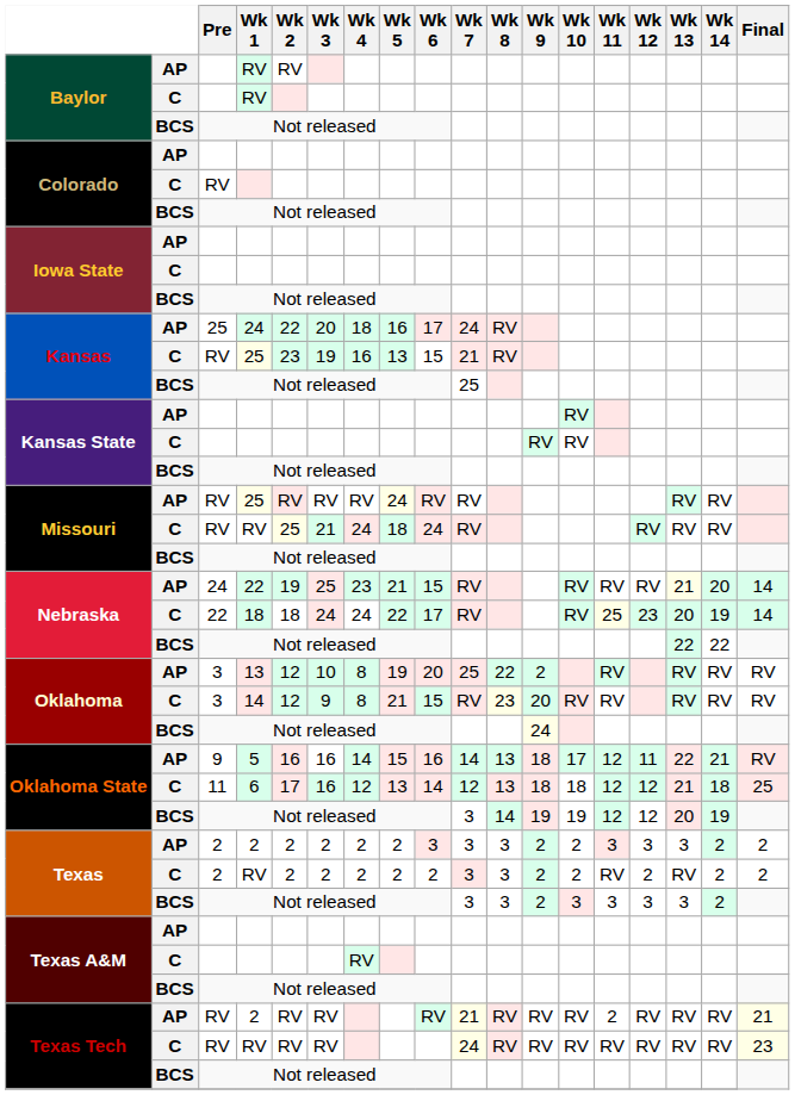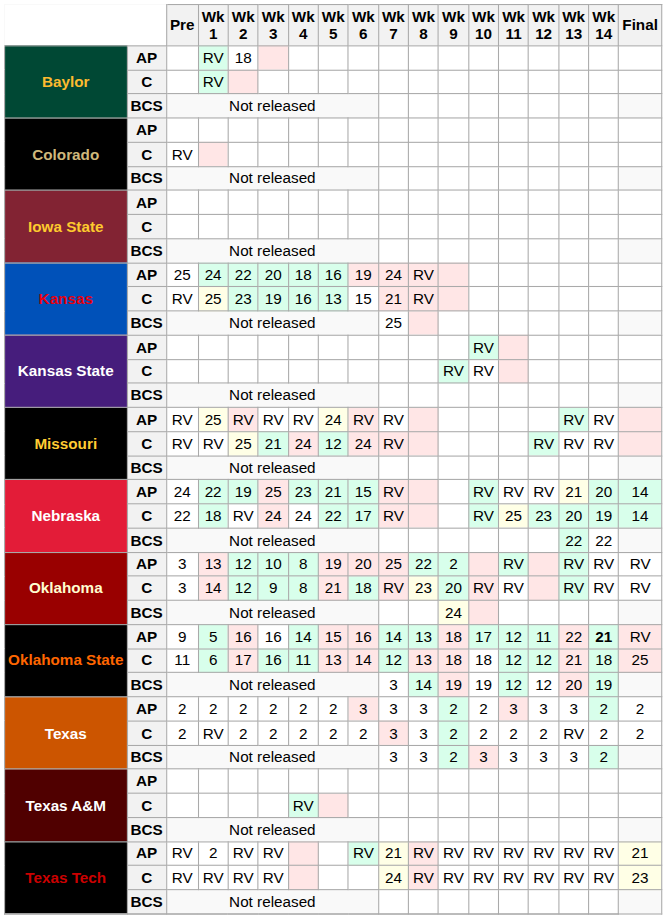 <table class="wikitable" style="white-space:nowrap;font-size:90%;">
 <tr>
 <th colspan=2 style="background:white; border-top-style:hidden; border-left-style:hidden;"> </th>
 <th>Pre</th>
 <th>Wk<br>1</th>
 <th>Wk<br>2</th>
 <th>Wk<br>3</th>
 <th>Wk<br>4</th>
 <th>Wk<br>5</th>
 <th>Wk<br>6</th>
 <th>Wk<br>7</th>
 <th>Wk<br>8</th>
 <th>Wk<br>9</th>
 <th>Wk<br>10</th>
 <th>Wk<br>11</th>
 <th>Wk<br>12</th>
 <th>Wk<br>13</th>
 <th>Wk<br>14</th>
 <th>Final</th>
 </tr>
 <tr style="text-align:center;">
 <th rowspan=3 style="background:#004834; color:#FDBB2F;"><strong>Baylor</strong></th>
 <th>AP</th>
 <td style="background:#FFF;"></td>
 <td style="background:#D8FFEB;">RV</td>
-<td style="background:#FFF;">RV</td>
+<td style="background:#FFF;">18</td>
 <td style="background:#FFE6E6;"></td>
 <td style="background:#FFF;"></td>
 <td style="background:#FFF;"></td>
 <td style="background:#FFF;"></td>
 <td style="background:#FFF;"></td>
 <td style="background:#FFF;"></td>
 <td style="background:#FFF;"></td>
 <td style="background:#FFF;"></td>
 <td style="background:#FFF;"></td>
 <td style="background:#FFF;"></td>
 <td style="background:#FFF;"></td>
 <td style="background:#FFF;"></td>
 <td style="background:#FFF;"></td>
 </tr>
 <tr style="text-align:center;">
 <th>C</th>
 <td style="background:#FFF;"></td>
 <td style="background:#D8FFEB;">RV</td>
 <td style="background:#FFE6E6;"></td>
 <td style="background:#FFF;"></td>
 <td style="background:#FFF;"></td>
 <td style="background:#FFF;"></td>
 <td style="background:#FFF;"></td>
 <td style="background:#FFF;"></td>
 <td style="background:#FFF;"></td>
 <td style="background:#FFF;"></td>
 <td style="background:#FFF;"></td>
 <td style="background:#FFF;"></td>
 <td style="background:#FFF;"></td>
 <td style="background:#FFF;"></td>
 <td style="background:#FFF;"></td>
 <td style="background:#FFF;"></td>
 </tr>
 <tr style="text-align:center;">
 <th>BCS</th>
 <td colspan=7 align=center>Not released</td>
 <td style="background:#FFF;"> </td>
 <td style="background:#FFF;"></td>
 <td style="background:#FFF;"></td>
 <td style="background:#FFF;"></td>
 <td style="background:#FFF;"></td>
 <td style="background:#FFF;"></td>
 <td style="background:#FFF;"></td>
 <td style="background:#FFF;"></td>
 </tr>
 <tr style="text-align:center;">
 <th rowspan=3 style="background:#000000; color:#cfb87b;">Colorado</th>
 <th>AP</th>
 <td style="background:#FFF;"></td>
 <td style="background:#FFF;"></td>
 <td style="background:#FFF;"></td>
 <td style="background:#FFF;"></td>
 <td style="background:#FFF;"></td>
 <td style="background:#FFF;"></td>
 <td style="background:#FFF;"></td>
 <td style="background:#FFF;"></td>
 <td style="background:#FFF;"></td>
 <td style="background:#FFF;"></td>
 <td style="background:#FFF;"></td>
 <td style="background:#FFF;"></td>
 <td style="background:#FFF;"></td>
 <td style="background:#FFF;"></td>
 <td style="background:#FFF;"></td>
 <td style="background:#FFF;"></td>
 </tr>
 <tr style="text-align:center;">
 <th>C</th>
 <td style="background:#FFF;">RV</td>
 <td style="background:#FFE6E6;"></td>
 <td style="background:#FFF;"></td>
 <td style="background:#FFF;"></td>
 <td style="background:#FFF;"></td>
 <td style="background:#FFF;"></td>
 <td style="background:#FFF;"></td>
 <td style="background:#FFF;"></td>
 <td style="background:#FFF;"></td>
 <td style="background:#FFF;"></td>
 <td style="background:#FFF;"></td>
 <td style="background:#FFF;"></td>
 <td style="background:#FFF;"></td>
 <td style="background:#FFF;"></td>
 <td style="background:#FFF;"></td>
 <td style="background:#FFF;"></td>
 </tr>
 <tr style="text-align:center;">
 <th>BCS</th>
 <td colspan=7 align=center>Not released</td>
 <td style="background:#FFF;"> </td>
 <td style="background:#FFF;"></td>
 <td style="background:#FFF;"></td>
 <td style="background:#FFF;"></td>
 <td style="background:#FFF;"></td>
 <td style="background:#FFF;"></td>
 <td style="background:#FFF;"></td>
 <td style="background:#FFF;"></td>
 </tr>
 <tr style="text-align:center;">
 <th rowspan=3 style="background:#822333; color:#fdca2e;"><strong>Iowa State</strong></th>
 <th>AP</th>
 <td style="background:#FFF;"></td>
 <td style="background:#FFF;"></td>
 <td style="background:#FFF;"></td>
 <td style="background:#FFF;"></td>
 <td style="background:#FFF;"></td>
 <td style="background:#FFF;"></td>
 <td style="background:#FFF;"></td>
 <td style="background:#FFF;"></td>
 <td style="background:#FFF;"></td>
 <td style="background:#FFF;"></td>
 <td style="background:#FFF;"></td>
 <td style="background:#FFF;"></td>
 <td style="background:#FFF;"></td>
 <td style="background:#FFF;"></td>
 <td style="background:#FFF;"></td>
 <td style="background:#FFF;"></td>
 </tr>
 <tr style="text-align:center;">
 <th>C</th>
 <td style="background:#FFF;"></td>
 <td style="background:#FFF;"></td>
 <td style="background:#FFF;"></td>
 <td style="background:#FFF;"></td>
 <td style="background:#FFF;"></td>
 <td style="background:#FFF;"></td>
 <td style="background:#FFF;"></td>
 <td style="background:#FFF;"></td>
 <td style="background:#FFF;"></td>
 <td style="background:#FFF;"></td>
 <td style="background:#FFF;"></td>
 <td style="background:#FFF;"></td>
 <td style="background:#FFF;"></td>
 <td style="background:#FFF;"></td>
 <td style="background:#FFF;"></td>
 <td style="background:#FFF;"></td>
 </tr>
 <tr style="text-align:center;">
 <th>BCS</th>
 <td colspan=7 align=center>Not released</td>
 <td style="background:#FFF;"> </td>
 <td style="background:#FFF;"></td>
 <td style="background:#FFF;"></td>
 <td style="background:#FFF;"></td>
 <td style="background:#FFF;"></td>
 <td style="background:#FFF;"></td>
 <td style="background:#FFF;"></td>
 <td style="background:#FFF;"></td>
 </tr>
 <tr style="text-align:center;">
 <th rowspan=3 style="background:#0051b9; color:#e8000e;"><strong>Kansas</strong></th>
 <th>AP</th>
 <td style="background:#FFF;">25</td>
 <td style="background:#D8FFEB;">24</td>
 <td style="background:#D8FFEB;">22</td>
 <td style="background:#D8FFEB;">20</td>
 <td style="background:#D8FFEB;">18</td>
 <td style="background:#D8FFEB;">16</td>
-<td style="background:#FFE6E6;">17</td>
+<td style="background:#FFE6E6;">19</td>
 <td style="background:#FFE6E6;">24</td>
 <td style="background:#FFE6E6;">RV</td>
 <td style="background:#FFE6E6;"></td>
 <td style="background:#FFF;"></td>
 <td style="background:#FFF;"></td>
 <td style="background:#FFF;"></td>
 <td style="background:#FFF;"></td>
 <td style="background:#FFF;"></td>
 <td style="background:#FFF;"></td>
 </tr>
 <tr style="text-align:center;">
 <th>C</th>
 <td style="background:#FFF;">RV</td>
 <td style="background:#FFFFE6;">25</td>
 <td style="background:#D8FFEB;">23</td>
 <td style="background:#D8FFEB;">19</td>
 <td style="background:#D8FFEB;">16</td>
 <td style="background:#D8FFEB;">13</td>
 <td style="background:#FFF;">15</td>
 <td style="background:#FFE6E6;">21</td>
 <td style="background:#FFE6E6;">RV</td>
 <td style="background:#FFE6E6;"></td>
 <td style="background:#FFF;"></td>
 <td style="background:#FFF;"></td>
 <td style="background:#FFF;"></td>
 <td style="background:#FFF;"></td>
 <td style="background:#FFF;"></td>
 <td style="background:#FFF;"></td>
 </tr>
 <tr style="text-align:center;">
 <th>BCS</th>
 <td colspan=7 align=center>Not released</td>
 <td style="background:#FFF;">25</td>
 <td style="background:#FFE6E6;"></td>
 <td style="background:#FFF;"></td>
 <td style="background:#FFF;"></td>
 <td style="background:#FFF;"></td>
 <td style="background:#FFF;"></td>
 <td style="background:#FFF;"></td>
 <td style="background:#FFF;"></td>
 </tr>
 <tr style="text-align:center;">
 <th rowspan=3 style="background:#461D7C; color:#FFFFFF;"><strong>Kansas State</strong></th>
 <th>AP</th>
 <td style="background:#FFF;"></td>
 <td style="background:#FFF;"></td>
 <td style="background:#FFF;"></td>
 <td style="background:#FFF;"></td>
 <td style="background:#FFF;"></td>
 <td style="background:#FFF;"></td>
 <td style="background:#FFF;"></td>
 <td style="background:#FFF;"></td>
 <td style="background:#FFF;"></td>
 <td style="background:#FFF;"></td>
 <td style="background:#D8FFEB;">RV</td>
 <td style="background:#FFE6E6;"></td>
 <td style="background:#FFF;"></td>
 <td style="background:#FFF;"></td>
 <td style="background:#FFF;"></td>
 <td style="background:#FFF;"></td>
 </tr>
 <tr style="text-align:center;">
 <th>C</th>
 <td style="background:#FFF;"></td>
 <td style="background:#FFF;"></td>
 <td style="background:#FFF;"></td>
 <td style="background:#FFF;"></td>
 <td style="background:#FFF;"></td>
 <td style="background:#FFF;"></td>
 <td style="background:#FFF;"></td>
 <td style="background:#FFF;"></td>
 <td style="background:#FFF;"></td>
 <td style="background:#D8FFEB;">RV</td>
 <td style="background:#FFF;">RV</td>
 <td style="background:#FFE6E6;"></td>
 <td style="background:#FFF;"></td>
 <td style="background:#FFF;"></td>
 <td style="background:#FFF;"></td>
 <td style="background:#FFF;"></td>
 </tr>
 <tr style="text-align:center;">
 <th>BCS</th>
 <td colspan=7 align=center>Not released</td>
 <td style="background:#FFF;"> </td>
 <td style="background:#FFF;"></td>
 <td style="background:#FFF;"></td>
 <td style="background:#FFF;"></td>
 <td style="background:#FFF;"></td>
 <td style="background:#FFF;"></td>
 <td style="background:#FFF;"></td>
 <td style="background:#FFF;"></td>
 </tr>
 <tr style="text-align:center;">
 <th rowspan=3 style="background:#000000; color:#FFCC33;">Missouri</th>
 <th>AP</th>
 <td style="background:#FFF;">RV</td>
 <td style="background:#FFFFE6;">25</td>
 <td style="background:#FFE6E6;">RV</td>
 <td style="background:#FFF;">RV</td>
 <td style="background:#FFF;">RV</td>
 <td style="background:#FFFFE6;">24</td>
 <td style="background:#FFE6E6;">RV</td>
 <td style="background:#FFF;">RV</td>
 <td style="background:#FFE6E6;"></td>
 <td style="background:#FFF;"></td>
 <td style="background:#FFF;"></td>
 <td style="background:#FFF;"></td>
 <td style="background:#FFF;"></td>
 <td style="background:#D8FFEB;">RV</td>
 <td style="background:#FFF;">RV</td>
 <td style="background:#FFE6E6;"></td>
 </tr>
 <tr style="text-align:center;">
 <th>C</th>
 <td style="background:#FFF;">RV</td>
 <td style="background:#FFF;">RV</td>
 <td style="background:#FFFFE6;">25</td>
 <td style="background:#D8FFEB;">21</td>
 <td style="background:#FFE6E6;">24</td>
-<td style="background:#D8FFEB;">18</td>
+<td style="background:#D8FFEB;">12</td>
 <td style="background:#FFE6E6;">24</td>
 <td style="background:#FFE6E6;">RV</td>
 <td style="background:#FFE6E6;"></td>
 <td style="background:#FFF;"></td>
 <td style="background:#FFF;"></td>
 <td style="background:#FFF;"></td>
 <td style="background:#D8FFEB;">RV</td>
 <td style="background:#FFF;">RV</td>
 <td style="background:#FFF;">RV</td>
 <td style="background:#FFE6E6;"></td>
 </tr>
 <tr style="text-align:center;">
 <th>BCS</th>
 <td colspan=7 align=center>Not released</td>
 <td style="background:#FFF;"> </td>
 <td style="background:#FFF;"></td>
 <td style="background:#FFF;"></td>
 <td style="background:#FFF;"></td>
 <td style="background:#FFF;"></td>
 <td style="background:#FFF;"></td>
 <td style="background:#FFF;"></td>
 <td style="background:#FFF;"></td>
 </tr>
 <tr style="text-align:center;">
 <th rowspan=3 style="background:#e31c38; color:#ffffff;">Nebraska</th>
 <th>AP</th>
 <td style="background:#FFF;">24</td>
 <td style="background:#D8FFEB;">22</td>
 <td style="background:#D8FFEB;">19</td>
 <td style="background:#FFE6E6;">25</td>
 <td style="background:#D8FFEB;">23</td>
 <td style="background:#D8FFEB;">21</td>
 <td style="background:#D8FFEB;">15</td>
 <td style="background:#FFE6E6;">RV</td>
 <td style="background:#FFE6E6;"></td>
 <td style="background:#FFF;"></td>
 <td style="background:#D8FFEB;">RV</td>
 <td style="background:#FFF;">RV</td>
 <td style="background:#FFF;">RV</td>
 <td style="background:#FFFFE6;">21</td>
 <td style="background:#D8FFEB;">20</td>
 <td style="background:#D8FFEB;">14</td>
 </tr>
 <tr style="text-align:center;">
 <th>C</th>
 <td style="background:#FFF;">22</td>
 <td style="background:#D8FFEB;">18</td>
-<td style="background:#FFF;">18</td>
+<td style="background:#FFF;">RV</td>
 <td style="background:#FFE6E6;">24</td>
 <td style="background:#FFF;">24</td>
 <td style="background:#D8FFEB;">22</td>
 <td style="background:#D8FFEB;">17</td>
 <td style="background:#FFE6E6;">RV</td>
 <td style="background:#FFE6E6;"></td>
 <td style="background:#FFF;"></td>
 <td style="background:#D8FFEB;">RV</td>
 <td style="background:#FFFFE6;">25</td>
 <td style="background:#D8FFEB;">23</td>
 <td style="background:#D8FFEB;">20</td>
 <td style="background:#D8FFEB;">19</td>
 <td style="background:#D8FFEB;">14</td>
 </tr>
 <tr style="text-align:center;">
 <th>BCS</th>
 <td colspan=7 align=center>Not released</td>
 <td style="background:#FFF;"></td>
 <td style="background:#FFF;"></td>
 <td style="background:#FFF;"></td>
 <td style="background:#FFF;"></td>
 <td style="background:#FFF;"></td>
 <td style="background:#FFF;"></td>
 <td style="background:#D8FFEB;">22</td>
 <td style="background:#FFF;">22</td>
 </tr>
 <tr style="text-align:center;">
 <th rowspan=3 style="background:#990000; color:#FFFDD0;">Oklahoma</th>
 <th>AP</th>
 <td style="background:#FFF;">3</td>
 <td style="background:#FFE6E6;">13</td>
 <td style="background:#D8FFEB;">12</td>
 <td style="background:#D8FFEB;">10</td>
 <td style="background:#D8FFEB;">8</td>
 <td style="background:#FFE6E6;">19</td>
 <td style="background:#FFE6E6;">20</td>
 <td style="background:#FFE6E6;">25</td>
 <td style="background:#D8FFEB;">22</td>
 <td style="background:#D8FFEB;">2</td>
 <td style="background:#FFE6E6;"></td>
 <td style="background:#D8FFEB;">RV</td>
 <td style="background:#FFE6E6;"></td>
 <td style="background:#D8FFEB;">RV</td>
 <td style="background:#FFF;">RV</td>
 <td style="background:#FFF;">RV</td>
 </tr>
 <tr style="text-align:center;">
 <th>C</th>
 <td style="background:#FFF;">3</td>
 <td style="background:#FFE6E6;">14</td>
 <td style="background:#D8FFEB;">12</td>
 <td style="background:#D8FFEB;">9</td>
 <td style="background:#D8FFEB;">8</td>
 <td style="background:#FFE6E6;">21</td>
-<td style="background:#D8FFEB;">15</td>
+<td style="background:#D8FFEB;">18</td>
 <td style="background:#FFE6E6;">RV</td>
 <td style="background:#FFFFE6;">23</td>
 <td style="background:#D8FFEB;">20</td>
 <td style="background:#FFE6E6;">RV</td>
 <td style="background:#FFF;">RV</td>
 <td style="background:#FFE6E6;"></td>
 <td style="background:#D8FFEB;">RV</td>
 <td style="background:#FFF;">RV</td>
 <td style="background:#FFF;">RV</td>
 </tr>
 <tr style="text-align:center;">
 <th>BCS</th>
 <td colspan=7 align=center>Not released</td>
 <td style="background:#FFF;"></td>
 <td style="background:#FFF;"></td>
 <td style="background:#FFFFE6;">24</td>
 <td style="background:#FFE6E6;"></td>
 <td style="background:#FFF;"></td>
 <td style="background:#FFF;"></td>
 <td style="background:#FFF;"></td>
 <td style="background:#FFF;"></td>
 </tr>
 <tr style="text-align:center;">
 <th rowspan=3 style="background:#000000; color:#FF6600;">Oklahoma State</th>
 <th>AP</th>
 <td style="background:#FFF;">9</td>
 <td style="background:#D8FFEB;">5</td>
 <td style="background:#FFE6E6;">16</td>
 <td style="background:#FFF;">16</td>
 <td style="background:#D8FFEB;">14</td>
 <td style="background:#FFE6E6;">15</td>
 <td style="background:#FFE6E6;">16</td>
 <td style="background:#D8FFEB;">14</td>
 <td style="background:#D8FFEB;">13</td>
 <td style="background:#FFE6E6;">18</td>
 <td style="background:#D8FFEB;">17</td>
 <td style="background:#D8FFEB;">12</td>
 <td style="background:#D8FFEB;">11</td>
 <td style="background:#FFE6E6;">22</td>
-<td style="background:#D8FFEB;">21</td>
+<td style="background:#D8FFEB;"><strong>21</strong></td>
 <td style="background:#FFE6E6;">RV</td>
 </tr>
 <tr style="text-align:center;">
 <th>C</th>
 <td style="background:#FFF;">11</td>
 <td style="background:#D8FFEB;">6</td>
 <td style="background:#FFE6E6;">17</td>
 <td style="background:#D8FFEB;">16</td>
-<td style="background:#D8FFEB;">12</td>
+<td style="background:#D8FFEB;">11</td>
 <td style="background:#FFE6E6;">13</td>
 <td style="background:#FFE6E6;">14</td>
 <td style="background:#D8FFEB;">12</td>
 <td style="background:#FFE6E6;">13</td>
 <td style="background:#FFE6E6;">18</td>
 <td style="background:#FFF;">18</td>
 <td style="background:#D8FFEB;">12</td>
 <td style="background:#D8FFEB;">12</td>
 <td style="background:#FFE6E6;">21</td>
 <td style="background:#D8FFEB;">18</td>
 <td style="background:#FFE6E6;">25</td>
 </tr>
 <tr style="text-align:center;">
 <th>BCS</th>
 <td colspan=7 align=center>Not released</td>
 <td style="background:#FFF;">3</td>
 <td style="background:#D8FFEB;">14</td>
 <td style="background:#FFE6E6;">19</td>
 <td style="background:#FFF;">19</td>
 <td style="background:#D8FFEB;">12</td>
 <td style="background:#FFF;">12</td>
 <td style="background:#FFE6E6;">20</td>
 <td style="background:#D8FFEB;">19</td>
 </tr>
 <tr style="text-align:center;">
 <th rowspan=3 style="background:#cc5500; color:#FFFFFF;">Texas</th>
 <th>AP</th>
 <td style="background:#FFF;">2</td>
 <td style="background:#FFF;">2</td>
 <td style="background:#FFF;">2</td>
 <td style="background:#FFF;">2</td>
 <td style="background:#FFF;">2</td>
 <td style="background:#FFF;">2</td>
 <td style="background:#FFE6E6;">3</td>
 <td style="background:#FFF;">3</td>
 <td style="background:#FFF;">3</td>
 <td style="background:#D8FFEB;">2</td>
 <td style="background:#FFF;">2</td>
 <td style="background:#FFE6E6;">3</td>
 <td style="background:#FFF;">3</td>
 <td style="background:#FFF;">3</td>
 <td style="background:#D8FFEB;">2</td>
 <td style="background:#FFF;">2</td>
 </tr>
 <tr style="text-align:center;">
 <th>C</th>
 <td style="background:#FFF;">2</td>
 <td style="background:#FFF;">RV</td>
 <td style="background:#FFF;">2</td>
 <td style="background:#FFF;">2</td>
 <td style="background:#FFF;">2</td>
 <td style="background:#FFF;">2</td>
 <td style="background:#FFF;">2</td>
 <td style="background:#FFE6E6;">3</td>
 <td style="background:#FFF;">3</td>
 <td style="background:#D8FFEB;">2</td>
 <td style="background:#FFF;">2</td>
-<td style="background:#FFF;">RV</td>
+<td style="background:#FFF;">2</td>
 <td style="background:#FFF;">2</td>
 <td style="background:#FFF;">RV</td>
 <td style="background:#FFF;">2</td>
 <td style="background:#FFF;">2</td>
 </tr>
 <tr style="text-align:center;">
 <th>BCS</th>
 <td colspan=7 align=center>Not released</td>
 <td style="background:#FFF;">3</td>
 <td style="background:#FFF;">3</td>
 <td style="background:#D8FFEB;">2</td>
 <td style="background:#FFE6E6;">3</td>
 <td style="background:#FFF;">3</td>
 <td style="background:#FFF;">3</td>
 <td style="background:#FFF;">3</td>
 <td style="background:#D8FFEB;">2</td>
 </tr>
 <tr style="text-align:center;">
 <th rowspan=3 style="background:#500000; color:#FFFFFF;">Texas A&M</th>
 <th>AP</th>
 <td style="background:#FFF;"></td>
 <td style="background:#FFF;"></td>
 <td style="background:#FFF;"></td>
 <td style="background:#FFF;"></td>
 <td style="background:#FFF;"></td>
 <td style="background:#FFF;"></td>
 <td style="background:#FFF;"></td>
 <td style="background:#FFF;"></td>
 <td style="background:#FFF;"></td>
 <td style="background:#FFF;"></td>
 <td style="background:#FFF;"></td>
 <td style="background:#FFF;"></td>
 <td style="background:#FFF;"></td>
 <td style="background:#FFF;"></td>
 <td style="background:#FFF;"></td>
 <td style="background:#FFF;"></td>
 </tr>
 <tr style="text-align:center;">
 <th>C</th>
 <td style="background:#FFF;"></td>
 <td style="background:#FFF;"></td>
 <td style="background:#FFF;"></td>
 <td style="background:#FFF;"></td>
 <td style="background:#D8FFEB;">RV</td>
 <td style="background:#FFE6E6;"></td>
 <td style="background:#FFF;"></td>
 <td style="background:#FFF;"></td>
 <td style="background:#FFF;"></td>
 <td style="background:#FFF;"></td>
 <td style="background:#FFF;"></td>
 <td style="background:#FFF;"></td>
 <td style="background:#FFF;"></td>
 <td style="background:#FFF;"></td>
 <td style="background:#FFF;"></td>
 <td style="background:#FFF;"></td>
 </tr>
 <tr style="text-align:center;">
 <th>BCS</th>
 <td colspan=7 align=center>Not released</td>
 <td style="background:#FFF;"> </td>
 <td style="background:#FFF;"></td>
 <td style="background:#FFF;"></td>
 <td style="background:#FFF;"></td>
 <td style="background:#FFF;"></td>
 <td style="background:#FFF;"></td>
 <td style="background:#FFF;"></td>
 <td style="background:#FFF;"></td>
 </tr>
 <tr style="text-align:center;">
 <th rowspan=3 style="background:#000000; color:#CC0000;">Texas Tech</th>
 <th>AP</th>
 <td style="background:#FFF;">RV</td>
 <td style="background:#FFF;">2</td>
 <td style="background:#FFF;">RV</td>
 <td style="background:#FFF;">RV</td>
 <td style="background:#FFE6E6;"></td>
 <td style="background:#FFF;"></td>
 <td style="background:#D8FFEB;">RV</td>
 <td style="background:#FFFFE6;">21</td>
 <td style="background:#FFE6E6;">RV</td>
 <td style="background:#FFF;">RV</td>
 <td style="background:#FFF;">RV</td>
-<td style="background:#FFF;">2</td>
+<td style="background:#FFF;">RV</td>
 <td style="background:#FFF;">RV</td>
 <td style="background:#FFF;">RV</td>
 <td style="background:#FFF;">RV</td>
 <td style="background:#FFFFE6;">21</td>
 </tr>
 <tr style="text-align:center;">
 <th>C</th>
 <td style="background:#FFF;">RV</td>
 <td style="background:#FFF;">RV</td>
 <td style="background:#FFF;">RV</td>
 <td style="background:#FFF;">RV</td>
 <td style="background:#FFE6E6;"></td>
 <td style="background:#FFF;"></td>
 <td style="background:#FFF;"></td>
 <td style="background:#FFFFE6;">24</td>
 <td style="background:#FFE6E6;">RV</td>
 <td style="background:#FFF;">RV</td>
 <td style="background:#FFF;">RV</td>
 <td style="background:#FFF;">RV</td>
 <td style="background:#FFF;">RV</td>
 <td style="background:#FFF;">RV</td>
 <td style="background:#FFF;">RV</td>
 <td style="background:#FFFFE6;">23</td>
 </tr>
 <tr style="text-align:center;">
 <th>BCS</th>
 <td colspan=7 align=center>Not released</td>
 <td style="background:#FFF;"> </td>
 <td style="background:#FFF;"></td>
 <td style="background:#FFF;"></td>
 <td style="background:#FFF;"></td>
 <td style="background:#FFF;"></td>
 <td style="background:#FFF;"></td>
 <td style="background:#FFF;"></td>
 <td style="background:#FFF;"></td>
 </tr>
 <tr style="text-align:center;">
 </tr>
 </table>
